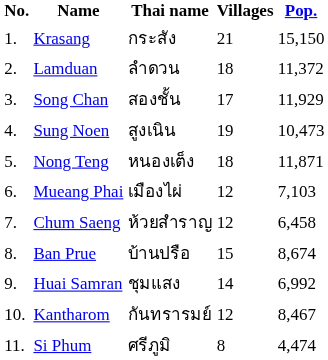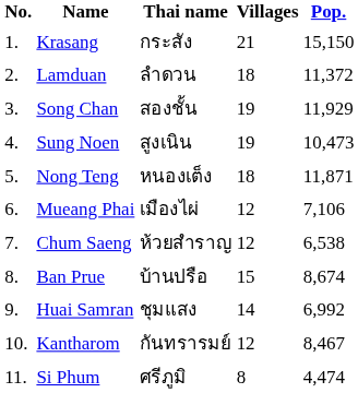 <table>
 <tr>
 <th>No.</th>
 <th>Name</th>
 <th>Thai name</th>
 <th>Villages</th>
 <th><a href='#'>Pop.</a></th>
 </tr>
 <tr>
 <td>1.</td>
 <td><a href='#'>Krasang</a></td>
 <td>กระสัง</td>
 <td>21</td>
 <td>15,150</td>
 <td></td>
 </tr>
 <tr>
 <td>2.</td>
 <td><a href='#'>Lamduan</a></td>
 <td>ลำดวน</td>
 <td>18</td>
 <td>11,372</td>
 <td></td>
 </tr>
 <tr>
 <td>3.</td>
 <td><a href='#'>Song Chan</a></td>
 <td>สองชั้น</td>
-<td>17</td>
+<td>19</td>
 <td>11,929</td>
 <td></td>
 </tr>
 <tr>
 <td>4.</td>
 <td><a href='#'>Sung Noen</a></td>
 <td>สูงเนิน</td>
 <td>19</td>
 <td>10,473</td>
 <td></td>
 </tr>
 <tr>
 <td>5.</td>
 <td><a href='#'>Nong Teng</a></td>
 <td>หนองเต็ง</td>
 <td>18</td>
 <td>11,871</td>
 <td></td>
 </tr>
 <tr>
 <td>6.</td>
 <td><a href='#'>Mueang Phai</a></td>
 <td>เมืองไผ่</td>
 <td>12</td>
-<td>7,103</td>
+<td>7,106</td>
 <td></td>
 </tr>
 <tr>
 <td>7.</td>
 <td><a href='#'>Chum Saeng</a></td>
 <td>ห้วยสำราญ</td>
 <td>12</td>
-<td>6,458</td>
+<td>6,538</td>
 <td></td>
 </tr>
 <tr>
 <td>8.</td>
 <td><a href='#'>Ban Prue</a></td>
 <td>บ้านปรือ</td>
 <td>15</td>
 <td>8,674</td>
 <td></td>
 </tr>
 <tr>
 <td>9.</td>
 <td><a href='#'>Huai Samran</a></td>
 <td>ชุมแสง</td>
 <td>14</td>
 <td>6,992</td>
 <td></td>
 </tr>
 <tr>
 <td>10.</td>
 <td><a href='#'>Kantharom</a></td>
 <td>กันทรารมย์</td>
 <td>12</td>
 <td>8,467</td>
 <td></td>
 </tr>
 <tr>
 <td>11.</td>
 <td><a href='#'>Si Phum</a></td>
 <td>ศรีภูมิ</td>
 <td>8</td>
 <td>4,474</td>
 <td></td>
 </tr>
 </table>
